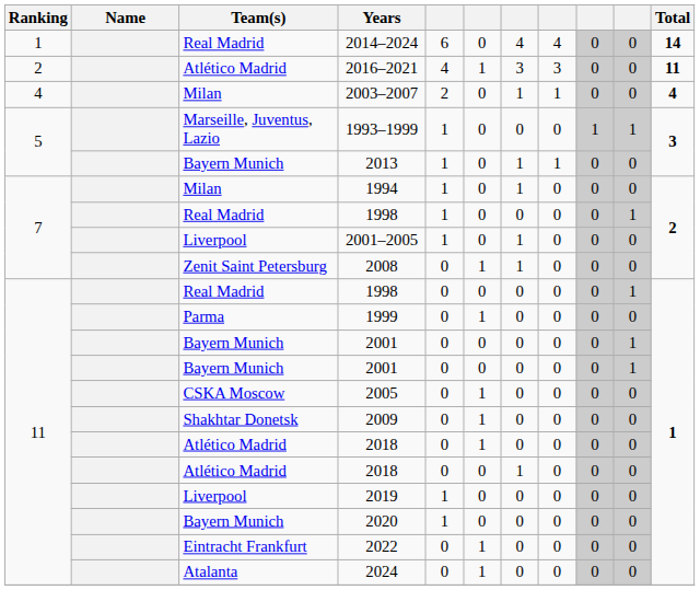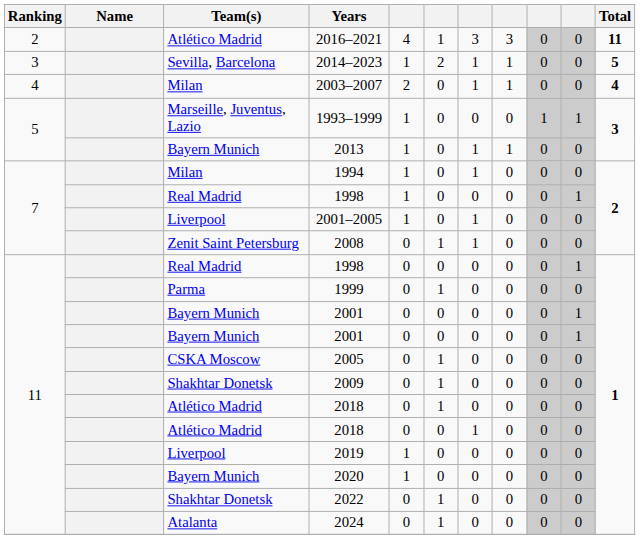 <table class="sortable wikitable plainrowheaders" style="text-align: center;">
 <tr>
 <th scope="col">Ranking</th>
 <th scope="col" width="100">Name</th>
 <th scope="col" width="150">Team(s)</th>
 <th scope="col" width="80">Years</th>
 <th scope="col" width="30"></th>
 <th scope="col" width="30"></th>
 <th scope="col" width="30"></th>
 <th scope="col" width="30"></th>
 <th scope="col" width="30"></th>
 <th scope="col" width="30"></th>
 <th scope="col" width="30">Total</th>
 </tr>
 <tr>
-<td rowspan="1">1</td>
-<th scope="row"></th>
-<td align="left"><a href='#'>Real Madrid</a></td>
-<td>2014–2024</td>
-<td>6</td>
-<td>0</td>
-<td>4</td>
-<td>4</td>
-<td style="background-color: #ccc;">0</td>
-<td style="background-color: #ccc;">0</td>
-<td rowspan="1"><strong>14</strong></td>
-</tr>
-<tr>
 <td rowspan="1">2</td>
 <th scope="row"></th>
 <td align="left"><a href='#'>Atlético Madrid</a></td>
 <td>2016–2021</td>
 <td>4</td>
 <td>1</td>
 <td>3</td>
 <td>3</td>
 <td style="background-color: #ccc;">0</td>
 <td style="background-color: #ccc;">0</td>
 <td rowspan="1"><strong>11</strong></td>
+</tr>
+<tr>
+<td rowspan="1">3</td>
+<th scope="row"></th>
+<td align="left"><a href='#'>Sevilla</a>, <a href='#'>Barcelona</a></td>
+<td>2014–2023</td>
+<td>1</td>
+<td>2</td>
+<td>1</td>
+<td>1</td>
+<td style="background-color: #ccc;">0</td>
+<td style="background-color: #ccc;">0</td>
+<td rowspan="1"><strong>5</strong></td>
 </tr>
 <tr>
 <td rowspan="1">4</td>
 <th scope="row"></th>
 <td align="left"><a href='#'>Milan</a></td>
 <td>2003–2007</td>
 <td>2</td>
 <td>0</td>
 <td>1</td>
 <td>1</td>
 <td style="background-color: #ccc;">0</td>
 <td style="background-color: #ccc;">0</td>
 <td rowspan="1"><strong>4</strong></td>
 </tr>
 <tr>
 <td rowspan="2">5</td>
 <th scope="row"></th>
 <td align="left"><a href='#'>Marseille</a>, <a href='#'>Juventus</a>, <a href='#'>Lazio</a></td>
 <td>1993–1999</td>
 <td>1</td>
 <td>0</td>
 <td>0</td>
 <td>0</td>
 <td style="background-color: #ccc;">1</td>
 <td style="background-color: #ccc;">1</td>
 <td rowspan="2"><strong>3</strong></td>
 </tr>
 <tr>
 <th scope="row"></th>
 <td align="left"><a href='#'>Bayern Munich</a></td>
 <td>2013</td>
 <td>1</td>
 <td>0</td>
 <td>1</td>
 <td>1</td>
 <td style="background-color: #ccc;">0</td>
 <td style="background-color: #ccc;">0</td>
 </tr>
 <tr>
 <td rowspan="4">7</td>
 <th scope="row"></th>
 <td align="left"><a href='#'>Milan</a></td>
 <td>1994</td>
 <td>1</td>
 <td>0</td>
 <td>1</td>
 <td>0</td>
 <td style="background-color: #ccc;">0</td>
 <td style="background-color: #ccc;">0</td>
 <td rowspan="4"><strong>2</strong></td>
 </tr>
 <tr>
 <th scope="row"></th>
 <td align="left"><a href='#'>Real Madrid</a></td>
 <td>1998</td>
 <td>1</td>
 <td>0</td>
 <td>0</td>
 <td>0</td>
 <td style="background-color: #ccc;">0</td>
 <td style="background-color: #ccc;">1</td>
 </tr>
 <tr>
 <th scope="row"></th>
 <td align="left"><a href='#'>Liverpool</a></td>
 <td>2001–2005</td>
 <td>1</td>
 <td>0</td>
 <td>1</td>
 <td>0</td>
 <td style="background-color: #ccc;">0</td>
 <td style="background-color: #ccc;">0</td>
 </tr>
 <tr>
 <th scope="row"></th>
 <td align="left"><a href='#'>Zenit Saint Petersburg</a></td>
 <td>2008</td>
 <td>0</td>
 <td>1</td>
 <td>1</td>
 <td>0</td>
 <td style="background-color: #ccc;">0</td>
 <td style="background-color: #ccc;">0</td>
 </tr>
 <tr>
 <td rowspan="12">11</td>
 <th scope="row"></th>
 <td align="left"><a href='#'>Real Madrid</a></td>
 <td>1998</td>
 <td>0</td>
 <td>0</td>
 <td>0</td>
 <td>0</td>
 <td style="background-color: #ccc;">0</td>
 <td style="background-color: #ccc;">1</td>
 <td rowspan="12"><strong>1</strong></td>
 </tr>
 <tr>
 <th scope="row"></th>
 <td align="left"><a href='#'>Parma</a></td>
 <td>1999</td>
 <td>0</td>
 <td>1</td>
 <td>0</td>
 <td>0</td>
 <td style="background-color: #ccc;">0</td>
 <td style="background-color: #ccc;">0</td>
 </tr>
 <tr>
 <th scope="row"></th>
 <td align="left"><a href='#'>Bayern Munich</a></td>
 <td>2001</td>
 <td>0</td>
 <td>0</td>
 <td>0</td>
 <td>0</td>
 <td style="background-color: #ccc;">0</td>
 <td style="background-color: #ccc;">1</td>
 </tr>
 <tr>
 <th scope="row"></th>
 <td align="left"><a href='#'>Bayern Munich</a></td>
 <td>2001</td>
 <td>0</td>
 <td>0</td>
 <td>0</td>
 <td>0</td>
 <td style="background-color: #ccc;">0</td>
 <td style="background-color: #ccc;">1</td>
 </tr>
 <tr>
 <th scope="row"></th>
 <td align="left"><a href='#'>CSKA Moscow</a></td>
 <td>2005</td>
 <td>0</td>
 <td>1</td>
 <td>0</td>
 <td>0</td>
 <td style="background-color: #ccc;">0</td>
 <td style="background-color: #ccc;">0</td>
 </tr>
 <tr>
 <th scope="row"></th>
 <td align="left"><a href='#'>Shakhtar Donetsk</a></td>
 <td>2009</td>
 <td>0</td>
 <td>1</td>
 <td>0</td>
 <td>0</td>
 <td style="background-color: #ccc;">0</td>
 <td style="background-color: #ccc;">0</td>
 </tr>
 <tr>
 <th scope="row"></th>
 <td align="left"><a href='#'>Atlético Madrid</a></td>
 <td>2018</td>
 <td>0</td>
 <td>1</td>
 <td>0</td>
 <td>0</td>
 <td style="background-color: #ccc;">0</td>
 <td style="background-color: #ccc;">0</td>
 </tr>
 <tr>
 <th scope="row"></th>
 <td align="left"><a href='#'>Atlético Madrid</a></td>
 <td>2018</td>
 <td>0</td>
 <td>0</td>
 <td>1</td>
 <td>0</td>
 <td style="background-color: #ccc;">0</td>
 <td style="background-color: #ccc;">0</td>
 </tr>
 <tr>
 <th scope="row"></th>
 <td align="left"><a href='#'>Liverpool</a></td>
 <td>2019</td>
 <td>1</td>
 <td>0</td>
 <td>0</td>
 <td>0</td>
 <td style="background-color: #ccc;">0</td>
 <td style="background-color: #ccc;">0</td>
 </tr>
 <tr>
 <th scope="row"></th>
 <td align="left"><a href='#'>Bayern Munich</a></td>
 <td>2020</td>
 <td>1</td>
 <td>0</td>
 <td>0</td>
 <td>0</td>
 <td style="background-color: #ccc;">0</td>
 <td style="background-color: #ccc;">0</td>
 </tr>
 <tr>
 <th scope="row"></th>
-<td align="left"><a href='#'>Eintracht Frankfurt</a></td>
+<td align="left"><a href='#'>Shakhtar Donetsk</a></td>
 <td>2022</td>
 <td>0</td>
 <td>1</td>
 <td>0</td>
 <td>0</td>
 <td style="background-color: #ccc;">0</td>
 <td style="background-color: #ccc;">0</td>
 </tr>
 <tr>
 <th scope="row"></th>
 <td align="left"><a href='#'>Atalanta</a></td>
 <td>2024</td>
 <td>0</td>
 <td>1</td>
 <td>0</td>
 <td>0</td>
 <td style="background-color: #ccc;">0</td>
 <td style="background-color: #ccc;">0</td>
 </tr>
 <tr>
 </tr>
 </table>
